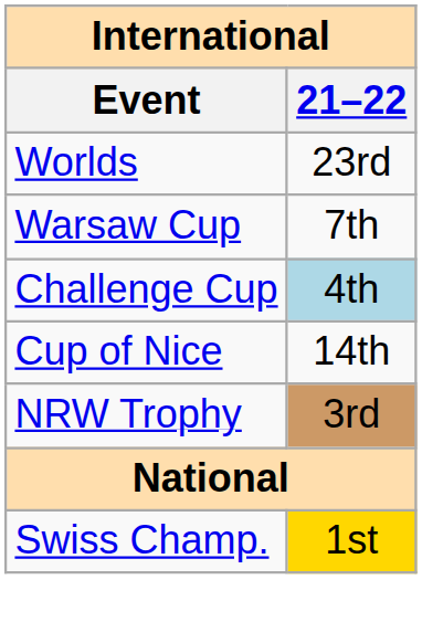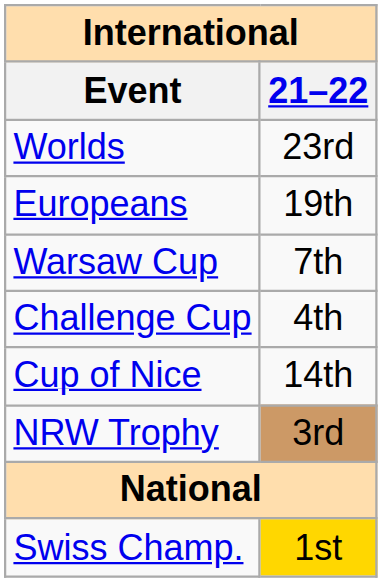 <table class="wikitable" style="text-align:center">
 <tr>
 <th colspan="2" style="background-color: #ffdead; " align="center">International</th>
 </tr>
 <tr>
 <th>Event</th>
 <th><a href='#'>21–22</a></th>
 </tr>
 <tr>
 <td align=left><a href='#'>Worlds</a></td>
 <td>23rd</td>
 </tr>
 <tr>
+<td align=left><a href='#'>Europeans</a></td>
+<td>19th</td>
+</tr>
+<tr>
 <td align=left> <a href='#'>Warsaw Cup</a></td>
 <td>7th</td>
 </tr>
 <tr>
 <td align=left><a href='#'>Challenge Cup</a></td>
-<td style="background: lightblue;">4th</td>
+<td>4th</td>
 </tr>
 <tr>
 <td align=left><a href='#'>Cup of Nice</a></td>
 <td>14th</td>
 </tr>
 <tr>
 <td align=left><a href='#'>NRW Trophy</a></td>
 <td bgcolor=cc9966>3rd</td>
 </tr>
 <tr>
 <th style="background-color: #ffdead; " colspan=2 align=center>National</th>
 </tr>
 <tr>
 <td align=left><a href='#'>Swiss Champ.</a></td>
 <td bgcolor=gold>1st</td>
 </tr>
 </table>
